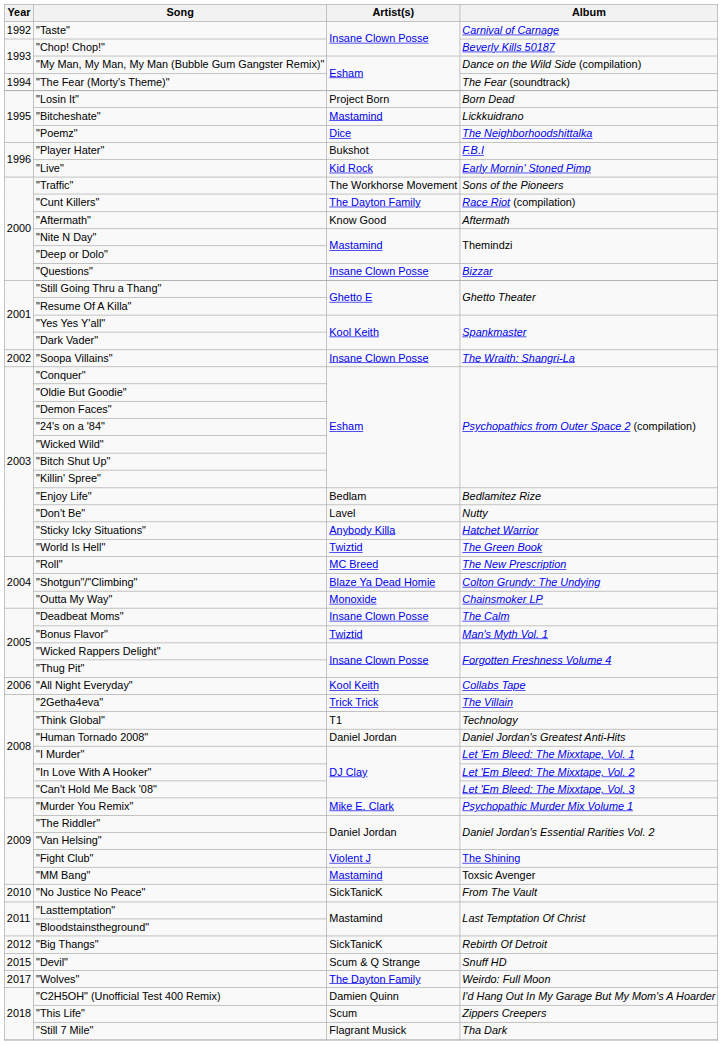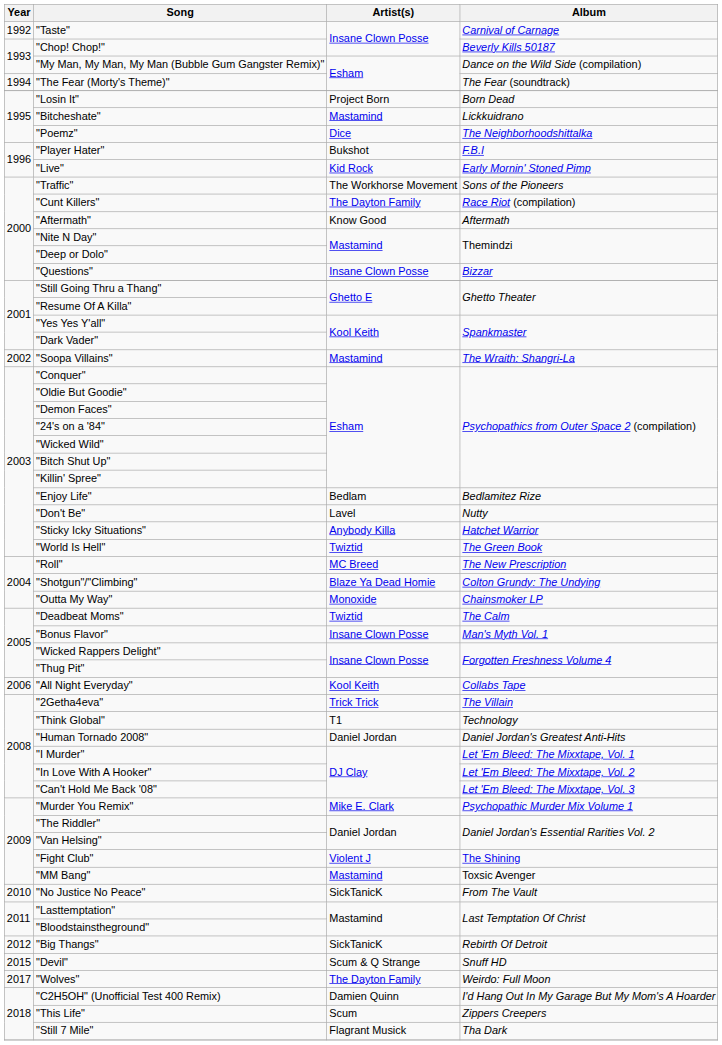 <table class="wikitable">
 <tr>
 <th>Year</th>
 <th>Song</th>
 <th>Artist(s)</th>
 <th>Album</th>
 </tr>
 <tr>
 <td>1992</td>
 <td>"Taste"</td>
 <td rowspan="2"><a href='#'>Insane Clown Posse</a></td>
 <td><em><a href='#'>Carnival of Carnage</a></em></td>
 </tr>
 <tr>
 <td rowspan="2">1993</td>
 <td>"Chop! Chop!"</td>
 <td><em><a href='#'>Beverly Kills 50187</a></em></td>
 </tr>
 <tr>
 <td>"My Man, My Man, My Man (Bubble Gum Gangster Remix)"</td>
 <td rowspan="2"><a href='#'>Esham</a></td>
 <td><em>Dance on the Wild Side</em> (compilation)</td>
 </tr>
 <tr>
 <td>1994</td>
 <td>"The Fear (Morty's Theme)"</td>
 <td><em>The Fear</em> (soundtrack)</td>
 </tr>
 <tr>
 </tr>
 <tr>
 <td rowspan="3">1995</td>
 <td>"Losin It"</td>
 <td>Project Born</td>
 <td><em>Born Dead</em></td>
 </tr>
 <tr>
 <td>"Bitcheshate"</td>
 <td><a href='#'>Mastamind</a></td>
 <td><em>Lickkuidrano</em></td>
 </tr>
 <tr>
 <td>"Poemz"</td>
 <td><a href='#'>Dice</a></td>
 <td><em><a href='#'>The Neighborhoodshittalka</a></em></td>
 </tr>
 <tr>
 <td rowspan="2">1996</td>
 <td>"Player Hater"</td>
 <td>Bukshot</td>
 <td><em><a href='#'>F.B.I</a></em></td>
 </tr>
 <tr>
 <td>"Live"</td>
 <td><a href='#'>Kid Rock</a></td>
 <td><em><a href='#'>Early Mornin' Stoned Pimp</a></em></td>
 </tr>
 <tr>
 <td rowspan="6">2000</td>
 <td>"Traffic"</td>
 <td>The Workhorse Movement</td>
 <td><em>Sons of the Pioneers</em></td>
 </tr>
 <tr>
 <td>"Cunt Killers"</td>
 <td><a href='#'>The Dayton Family</a></td>
 <td><em><a href='#'>Race Riot</a></em> (compilation)</td>
 </tr>
 <tr>
 <td>"Aftermath"</td>
 <td>Know Good</td>
 <td><em>Aftermath</em></td>
 </tr>
 <tr>
 <td>"Nite N Day"</td>
 <td rowspan="2"><a href='#'>Mastamind</a></td>
 <td rowspan="2">Themindzi</td>
 </tr>
 <tr>
 <td>"Deep or Dolo"</td>
 </tr>
 <tr>
 <td>"Questions"</td>
 <td><a href='#'>Insane Clown Posse</a></td>
 <td><em><a href='#'>Bizzar</a></em></td>
 </tr>
 <tr>
 <td rowspan="5">2001</td>
 </tr>
 <tr>
 <td>"Still Going Thru a Thang"</td>
 <td rowspan="2"><a href='#'>Ghetto E</a></td>
 <td rowspan="2"><em>Ghetto Theater</em></td>
 </tr>
 <tr>
 <td>"Resume Of A Killa"</td>
 </tr>
 <tr>
 <td>"Yes Yes Y'all"</td>
 <td rowspan="2"><a href='#'>Kool Keith</a></td>
 <td rowspan="2"><em><a href='#'>Spankmaster</a></em></td>
 </tr>
 <tr>
 <td>"Dark Vader"</td>
 </tr>
 <tr>
 <td>2002</td>
 <td>"Soopa Villains"</td>
-<td><a href='#'>Insane Clown Posse</a></td>
+<td><a href='#'>Mastamind</a></td>
 <td><em><a href='#'>The Wraith: Shangri-La</a></em></td>
 </tr>
 <tr>
 <td rowspan="11">2003</td>
 <td>"Conquer"</td>
 <td rowspan="7"><a href='#'>Esham</a></td>
 <td rowspan="7"><em><a href='#'>Psychopathics from Outer Space 2</a></em> (compilation)</td>
 </tr>
 <tr>
 <td>"Oldie But Goodie"</td>
 </tr>
 <tr>
 <td>"Demon Faces"</td>
 </tr>
 <tr>
 <td>"24's on a '84"</td>
 </tr>
 <tr>
 <td>"Wicked Wild"</td>
 </tr>
 <tr>
 <td>"Bitch Shut Up"</td>
 </tr>
 <tr>
 <td>"Killin' Spree"</td>
 </tr>
 <tr>
 <td>"Enjoy Life"</td>
 <td>Bedlam</td>
 <td><em>Bedlamitez Rize</em></td>
 </tr>
 <tr>
 <td>"Don't Be"</td>
 <td>Lavel</td>
 <td><em>Nutty</em></td>
 </tr>
 <tr>
 <td>"Sticky Icky Situations"</td>
 <td><a href='#'>Anybody Killa</a></td>
 <td><em><a href='#'>Hatchet Warrior</a></em></td>
 </tr>
 <tr>
 <td>"World Is Hell"</td>
 <td><a href='#'>Twiztid</a></td>
 <td><em><a href='#'>The Green Book</a></em></td>
 </tr>
 <tr>
 <td rowspan="3">2004</td>
 <td>"Roll"</td>
 <td><a href='#'>MC Breed</a></td>
 <td><em><a href='#'>The New Prescription</a></em></td>
 </tr>
 <tr>
 <td>"Shotgun"/"Climbing"</td>
 <td><a href='#'>Blaze Ya Dead Homie</a></td>
 <td><em><a href='#'>Colton Grundy: The Undying</a></em></td>
 </tr>
 <tr>
 <td>"Outta My Way"</td>
 <td><a href='#'>Monoxide</a></td>
 <td><em><a href='#'>Chainsmoker LP</a></em></td>
 </tr>
 <tr>
 <td rowspan="4">2005</td>
 <td>"Deadbeat Moms"</td>
-<td><a href='#'>Insane Clown Posse</a></td>
+<td><a href='#'>Twiztid</a></td>
 <td><em><a href='#'>The Calm</a></em></td>
 </tr>
 <tr>
 <td>"Bonus Flavor"</td>
-<td><a href='#'>Twiztid</a></td>
+<td><a href='#'>Insane Clown Posse</a></td>
 <td><em><a href='#'>Man's Myth Vol. 1</a></em></td>
 </tr>
 <tr>
 <td>"Wicked Rappers Delight"</td>
 <td rowspan="2"><a href='#'>Insane Clown Posse</a></td>
 <td rowspan="2"><em><a href='#'>Forgotten Freshness Volume 4</a></em></td>
 </tr>
 <tr>
 <td>"Thug Pit"</td>
 </tr>
 <tr>
 <td>2006</td>
 <td>"All Night Everyday"</td>
 <td><a href='#'>Kool Keith</a></td>
 <td><em><a href='#'>Collabs Tape</a></em></td>
 </tr>
 <tr>
 <td rowspan="6">2008</td>
 <td>"2Getha4eva"</td>
 <td><a href='#'>Trick Trick</a></td>
 <td><em><a href='#'>The Villain</a></em></td>
 </tr>
 <tr>
 <td>"Think Global"</td>
 <td>T1</td>
 <td><em>Technology</em></td>
 </tr>
 <tr>
 <td>"Human Tornado 2008"</td>
 <td>Daniel Jordan</td>
 <td><em>Daniel Jordan's Greatest Anti-Hits</em></td>
 </tr>
 <tr>
 <td>"I Murder"</td>
 <td rowspan="3"><a href='#'>DJ Clay</a></td>
 <td><em><a href='#'>Let 'Em Bleed: The Mixxtape, Vol. 1</a></em></td>
 </tr>
 <tr>
 <td>"In Love With A Hooker"</td>
 <td><em><a href='#'>Let 'Em Bleed: The Mixxtape, Vol. 2</a></em></td>
 </tr>
 <tr>
 <td>"Can't Hold Me Back '08"</td>
 <td><em><a href='#'>Let 'Em Bleed: The Mixxtape, Vol. 3</a></em></td>
 </tr>
 <tr>
 <td rowspan="5">2009</td>
 <td>"Murder You Remix"</td>
 <td><a href='#'>Mike E. Clark</a></td>
 <td><em><a href='#'>Psychopathic Murder Mix Volume 1</a></em></td>
 </tr>
 <tr>
 <td>"The Riddler"</td>
 <td rowspan="2">Daniel Jordan</td>
 <td rowspan="2"><em>Daniel Jordan's Essential Rarities Vol. 2</em></td>
 </tr>
 <tr>
 <td>"Van Helsing"</td>
 </tr>
 <tr>
 <td>"Fight Club"</td>
 <td><a href='#'>Violent J</a></td>
 <td><a href='#'>The Shining</a></td>
 </tr>
 <tr>
 <td>"MM Bang"</td>
 <td><a href='#'>Mastamind</a></td>
 <td>Toxsic Avenger</td>
 </tr>
 <tr>
 <td>2010</td>
 <td>"No Justice No Peace"</td>
 <td>SickTanicK</td>
 <td><em>From The Vault</em></td>
 </tr>
 <tr>
 <td rowspan="2">2011</td>
 <td>"Lasttemptation"</td>
 <td rowspan="2">Mastamind</td>
 <td rowspan="2"><em>Last Temptation Of Christ</em></td>
 </tr>
 <tr>
 <td>"Bloodstainstheground"</td>
 </tr>
 <tr>
 <td>2012</td>
 <td>"Big Thangs"</td>
 <td>SickTanicK</td>
 <td><em>Rebirth Of Detroit</em></td>
 </tr>
 <tr>
 <td>2015</td>
 <td>"Devil"</td>
 <td>Scum & Q Strange</td>
 <td><em>Snuff HD</em></td>
 </tr>
 <tr>
 <td>2017</td>
 <td>"Wolves"</td>
 <td><a href='#'>The Dayton Family</a></td>
 <td><em>Weirdo: Full Moon</em></td>
 </tr>
 <tr>
 <td rowspan="3">2018</td>
 <td>"C2H5OH" (Unofficial Test 400 Remix)</td>
 <td>Damien Quinn</td>
 <td><em>I'd Hang Out In My Garage But My Mom's A Hoarder</em></td>
 </tr>
 <tr>
 <td>"This Life"</td>
 <td>Scum</td>
 <td><em>Zippers Creepers</em></td>
 </tr>
 <tr>
 <td>"Still 7 Mile"</td>
 <td>Flagrant Musick</td>
 <td><em>Tha Dark</em></td>
 </tr>
 <tr>
 </tr>
 </table>
